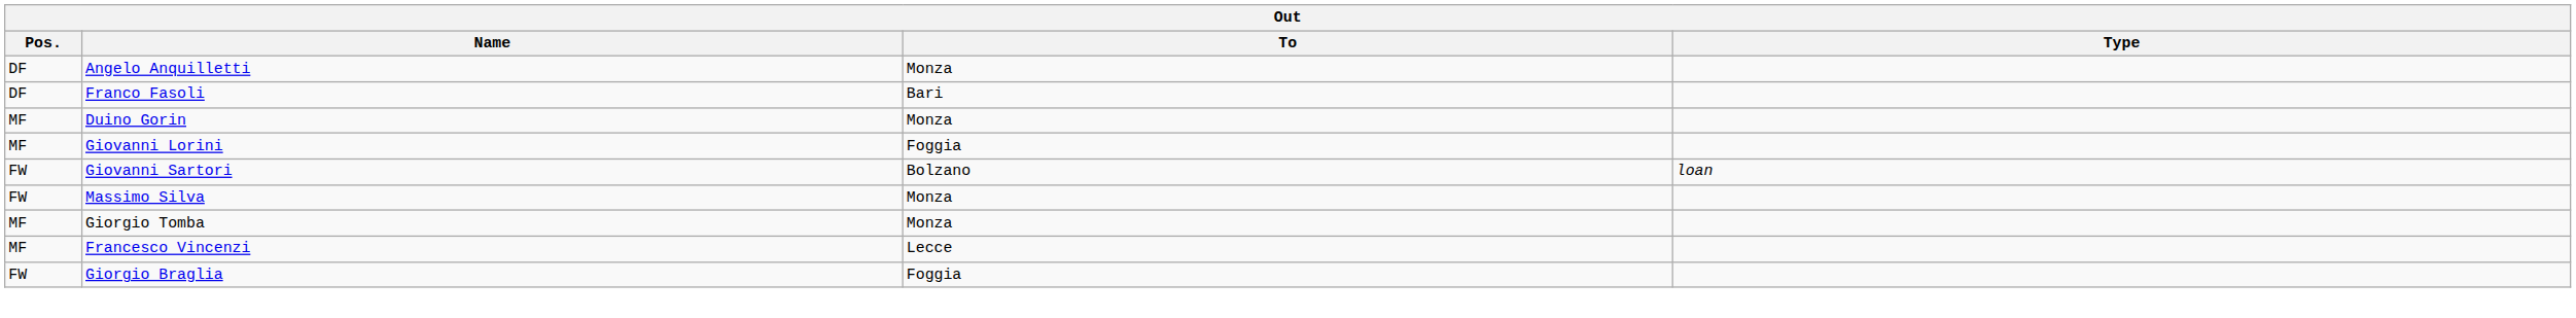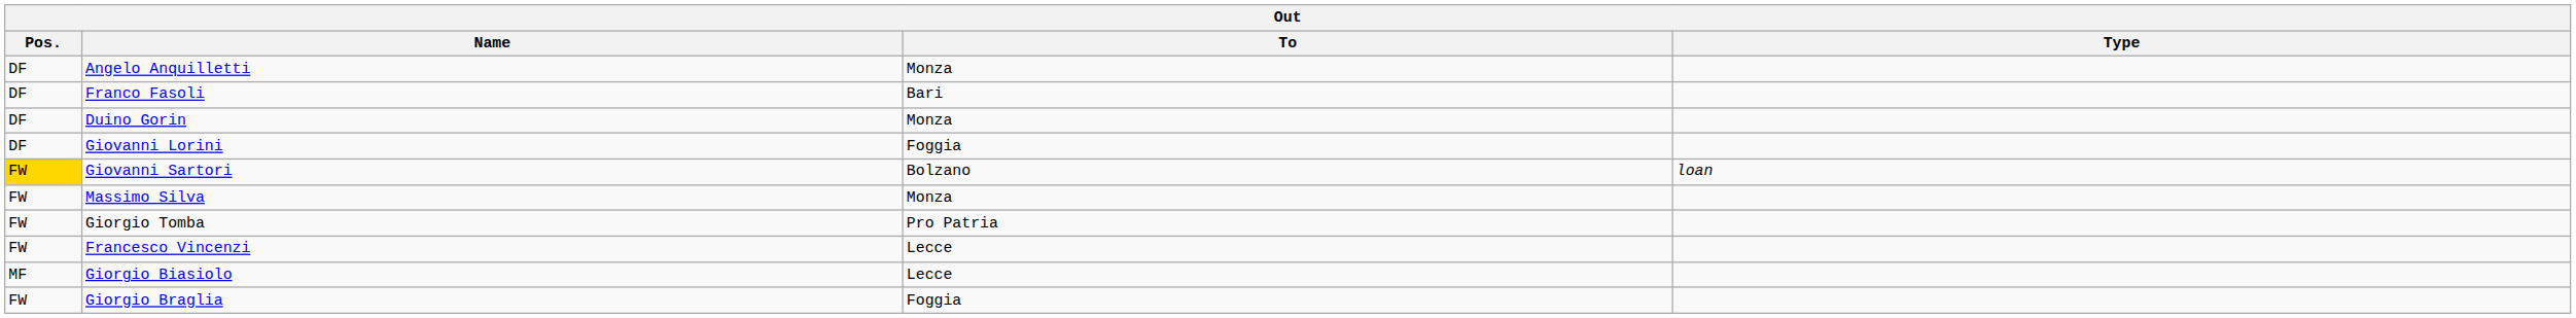 <table class="wikitable" style="font-size:90%;width:99%;">
 <tr>
 <th colspan="4">Out</th>
 </tr>
 <tr>
 <th width=3%>Pos.</th>
 <th width=32%>Name</th>
 <th width=30%>To</th>
 <th width=35%>Type</th>
 </tr>
 <tr>
 <td>DF</td>
 <td><a href='#'>Angelo Anquilletti</a></td>
 <td>Monza</td>
 <td></td>
 </tr>
 <tr>
 <td>DF</td>
 <td><a href='#'>Franco Fasoli</a></td>
 <td>Bari</td>
 <td></td>
 </tr>
 <tr>
-<td>MF</td>
+<td>DF</td>
 <td><a href='#'>Duino Gorin</a></td>
 <td>Monza</td>
 <td></td>
 </tr>
 <tr>
-<td>MF</td>
+<td>DF</td>
 <td><a href='#'>Giovanni Lorini</a></td>
 <td>Foggia</td>
 <td></td>
 </tr>
 <tr>
-<td>FW</td>
+<td style="background: gold;">FW</td>
 <td><a href='#'>Giovanni Sartori</a></td>
 <td>Bolzano</td>
 <td><em>loan</em></td>
 </tr>
 <tr>
 <td>FW</td>
 <td><a href='#'>Massimo Silva</a></td>
 <td>Monza</td>
 <td></td>
 </tr>
 <tr>
-<td>MF</td>
+<td>FW</td>
 <td>Giorgio Tomba</td>
-<td>Monza</td>
+<td>Pro Patria</td>
+<td></td>
+</tr>
+<tr>
+<td>FW</td>
+<td><a href='#'>Francesco Vincenzi</a></td>
+<td>Lecce</td>
 <td></td>
 </tr>
 <tr>
 <td>MF</td>
-<td><a href='#'>Francesco Vincenzi</a></td>
+<td><a href='#'>Giorgio Biasiolo</a></td>
 <td>Lecce</td>
 <td></td>
 </tr>
 <tr>
 <td>FW</td>
 <td><a href='#'>Giorgio Braglia</a></td>
 <td>Foggia</td>
 <td></td>
 </tr>
 </table>
